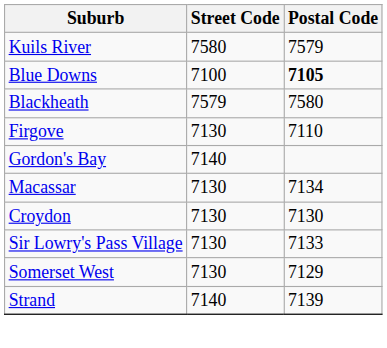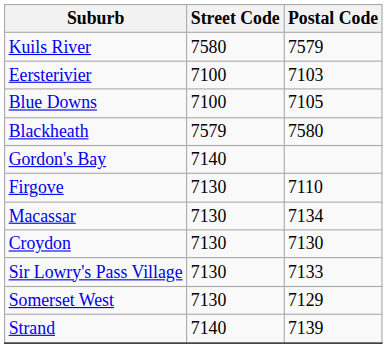 <table class="wikitable" style="border:1px solid">
 <tr>
 <th>Suburb</th>
 <th>Street Code</th>
 <th>Postal Code</th>
 </tr>
 <tr>
 <td><a href='#'>Kuils River</a></td>
 <td>7580</td>
 <td>7579</td>
 </tr>
 <tr>
+<td><a href='#'>Eersterivier</a></td>
+<td>7100</td>
+<td>7103</td>
+</tr>
+<tr>
 <td><a href='#'>Blue Downs</a></td>
 <td>7100</td>
-<td><strong>7105</strong></td>
+<td>7105</td>
 </tr>
 <tr>
 <td><a href='#'>Blackheath</a></td>
 <td>7579</td>
 <td>7580</td>
 </tr>
 <tr>
+<td><a href='#'>Gordon's Bay</a></td>
+<td>7140</td>
+<td></td>
+</tr>
+<tr>
 <td><a href='#'>Firgove</a></td>
 <td>7130</td>
 <td>7110</td>
-</tr>
-<tr>
-<td><a href='#'>Gordon's Bay</a></td>
-<td>7140</td>
-<td></td>
 </tr>
 <tr>
 <td><a href='#'>Macassar</a></td>
 <td>7130</td>
 <td>7134</td>
 </tr>
 <tr>
 <td><a href='#'>Croydon</a></td>
 <td>7130</td>
 <td>7130</td>
 </tr>
 <tr>
 <td><a href='#'>Sir Lowry's Pass Village</a></td>
 <td>7130</td>
 <td>7133</td>
 </tr>
 <tr>
 <td><a href='#'>Somerset West</a></td>
 <td>7130</td>
 <td>7129</td>
 </tr>
 <tr>
 <td><a href='#'>Strand</a></td>
 <td>7140</td>
 <td>7139</td>
 </tr>
 <tr>
 </tr>
 </table>
